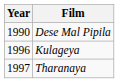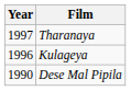 <table class="wikitable">
 <tr>
 <th>Year</th>
 <th>Film</th>
 </tr>
 <tr>
-<td>1990</td>
-<td><em>Dese Mal Pipila</em></td>
+<td>1997</td>
+<td><em>Tharanaya</em></td>
 </tr>
 <tr>
 <td>1996</td>
 <td><em>Kulageya</em></td>
 </tr>
 <tr>
-<td>1997</td>
-<td><em>Tharanaya</em></td>
+<td>1990</td>
+<td><em>Dese Mal Pipila</em></td>
 </tr>
 </table>
